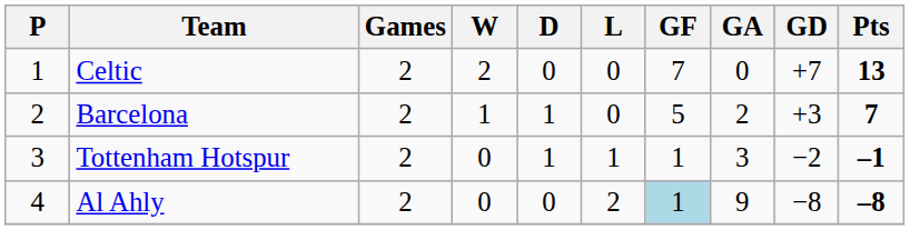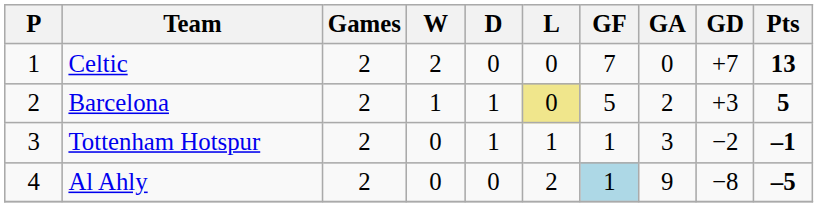 <table class="wikitable" style="text-align: center;">
 <tr>
 <th width=30>P</th>
 <th width=160>Team</th>
 <th width=30>Games</th>
 <th width=30>W</th>
 <th width=30>D</th>
 <th width=30>L</th>
 <th width=30>GF</th>
 <th width=30>GA</th>
 <th width=30>GD</th>
 <th width=30>Pts</th>
 </tr>
 <tr>
 <td>1</td>
 <td align=left> <a href='#'>Celtic</a></td>
 <td>2</td>
 <td>2</td>
 <td>0</td>
 <td>0</td>
 <td>7</td>
 <td>0</td>
 <td>+7</td>
 <td><strong>13</strong></td>
 </tr>
 <tr>
 <td>2</td>
 <td align=left> <a href='#'>Barcelona</a></td>
 <td>2</td>
 <td>1</td>
 <td>1</td>
-<td>0</td>
+<td style="background: khaki;">0</td>
 <td>5</td>
 <td>2</td>
 <td>+3</td>
-<td><strong>7</strong></td>
+<td><strong>5</strong></td>
 </tr>
 <tr>
 <td>3</td>
 <td align=left> <a href='#'>Tottenham Hotspur</a></td>
 <td>2</td>
 <td>0</td>
 <td>1</td>
 <td>1</td>
 <td>1</td>
 <td>3</td>
 <td>−2</td>
 <td><strong>–1</strong></td>
 </tr>
 <tr>
 <td>4</td>
 <td align=left> <a href='#'>Al Ahly</a></td>
 <td>2</td>
 <td>0</td>
 <td>0</td>
 <td>2</td>
 <td style="background: lightblue;">1</td>
 <td>9</td>
 <td>−8</td>
-<td><strong>–8</strong></td>
+<td><strong>–5</strong></td>
 </tr>
 <tr>
 </tr>
 </table>
